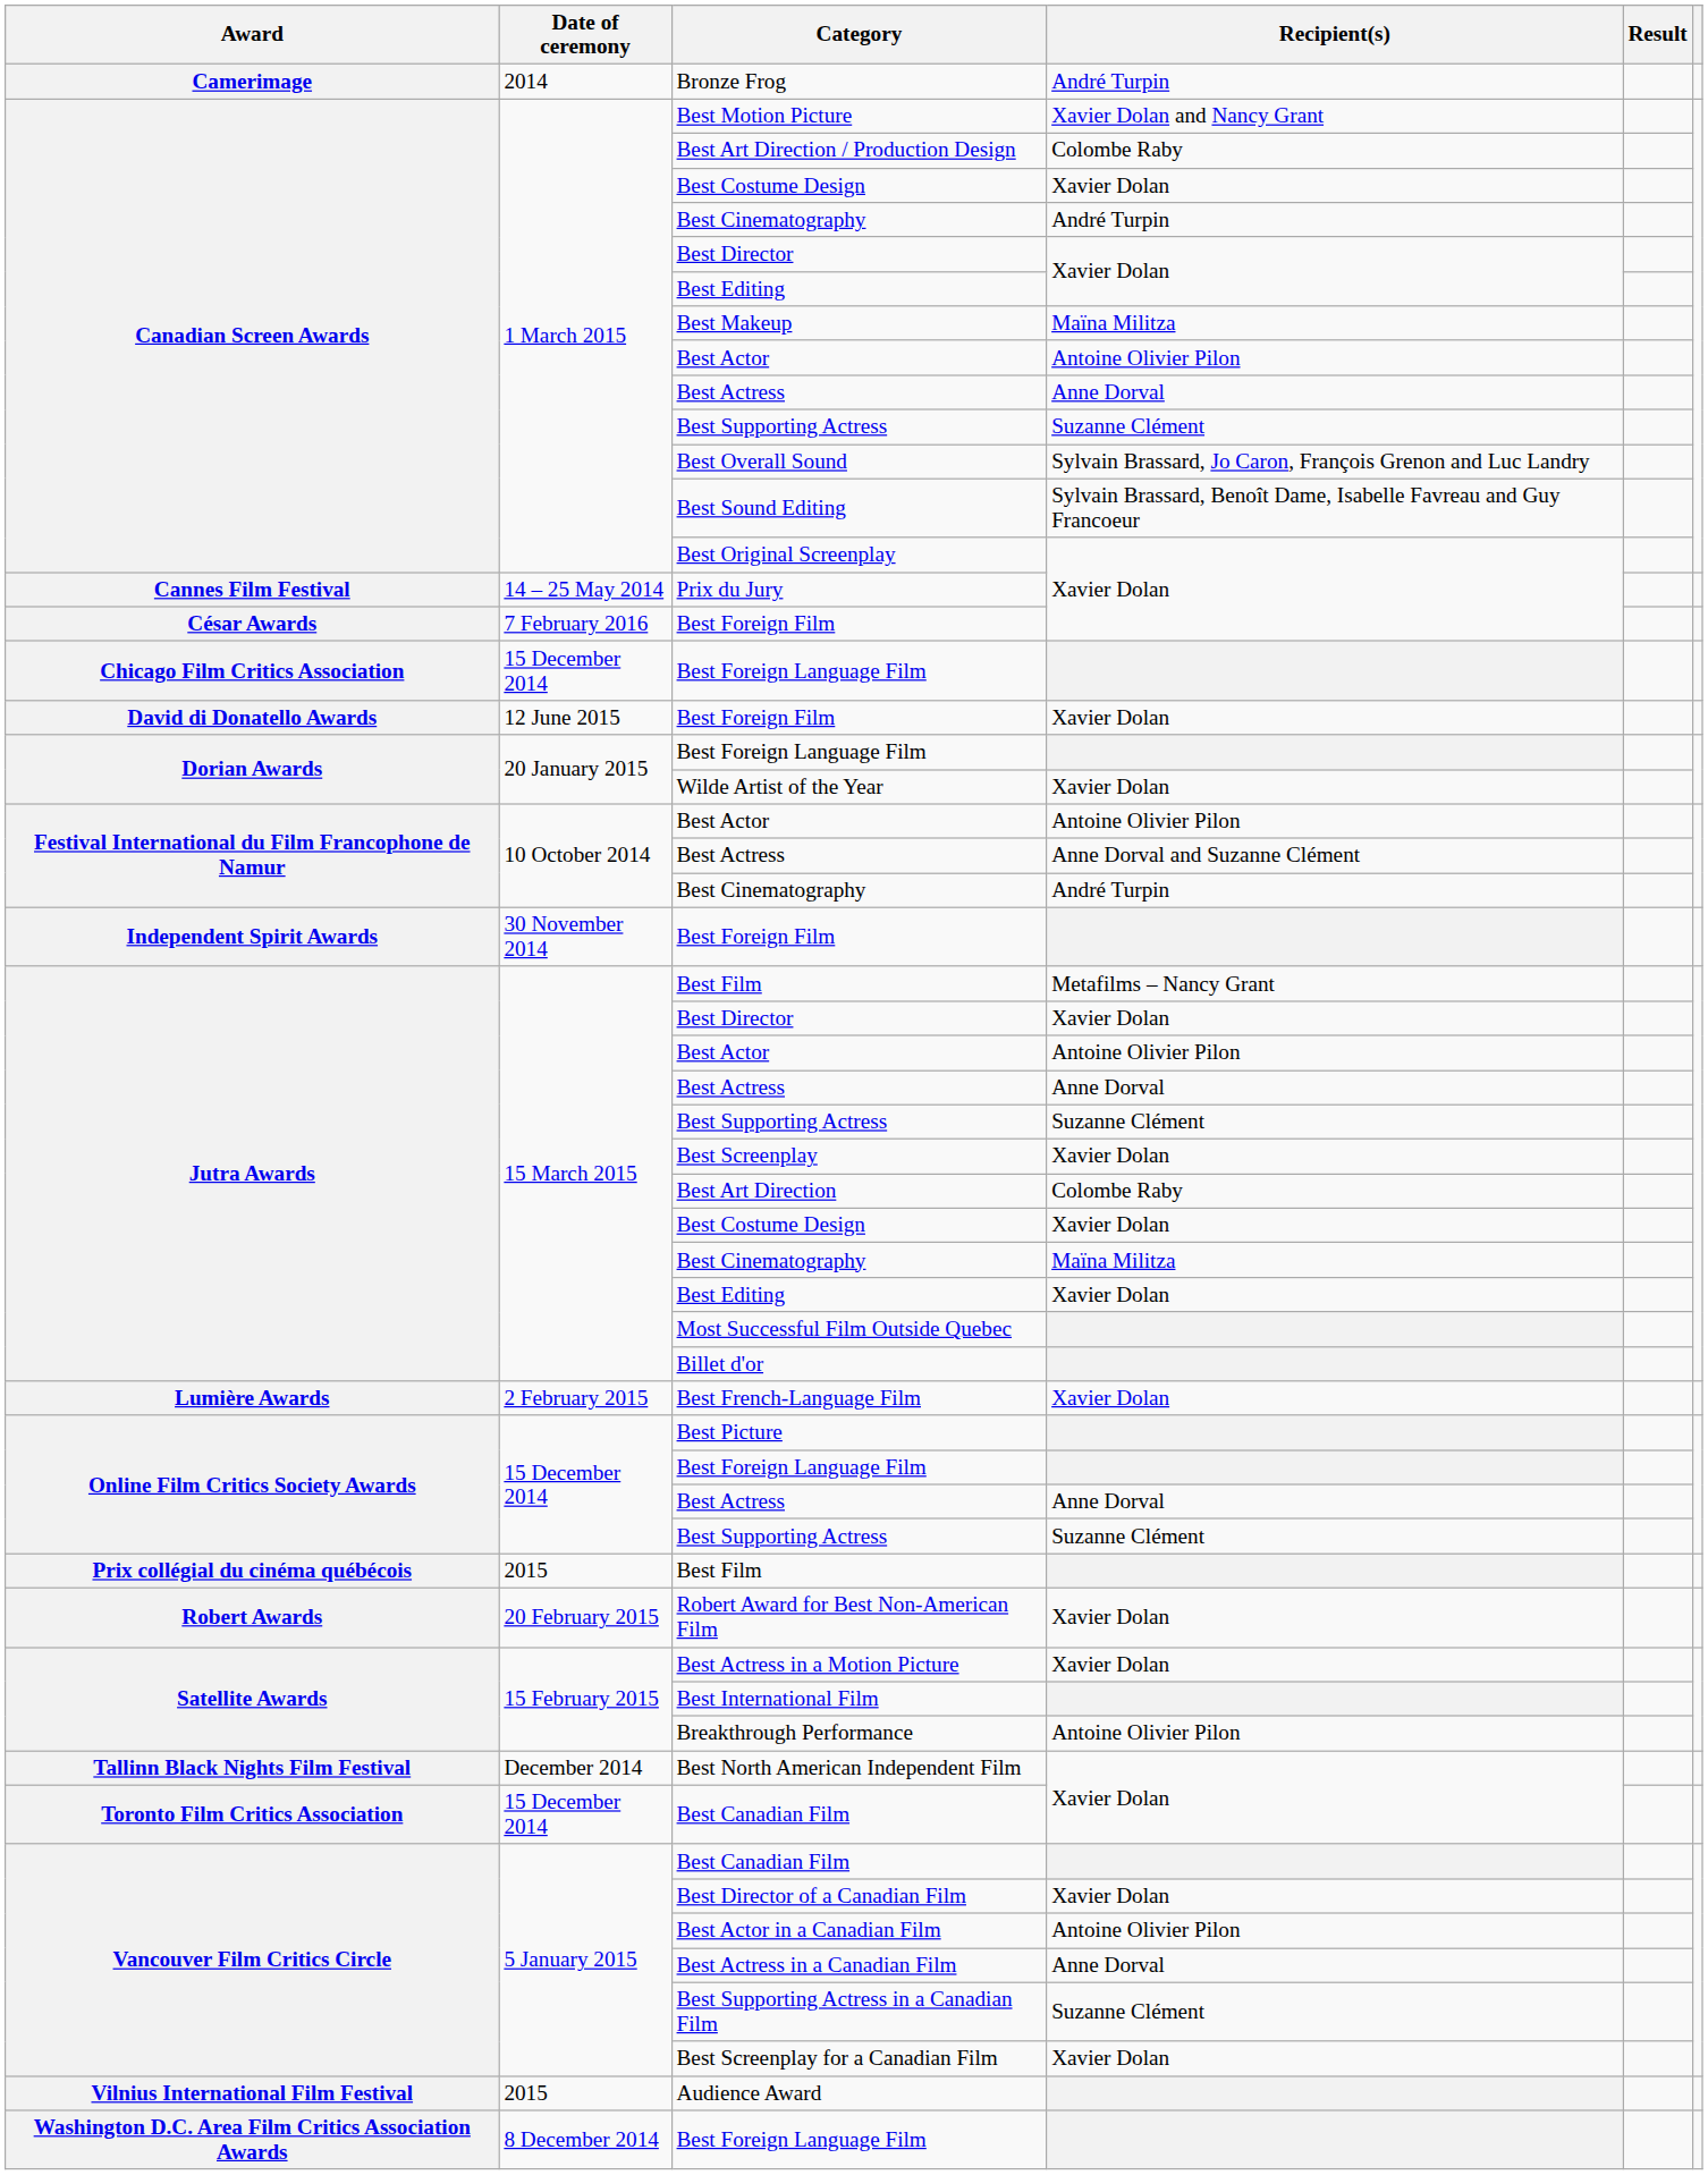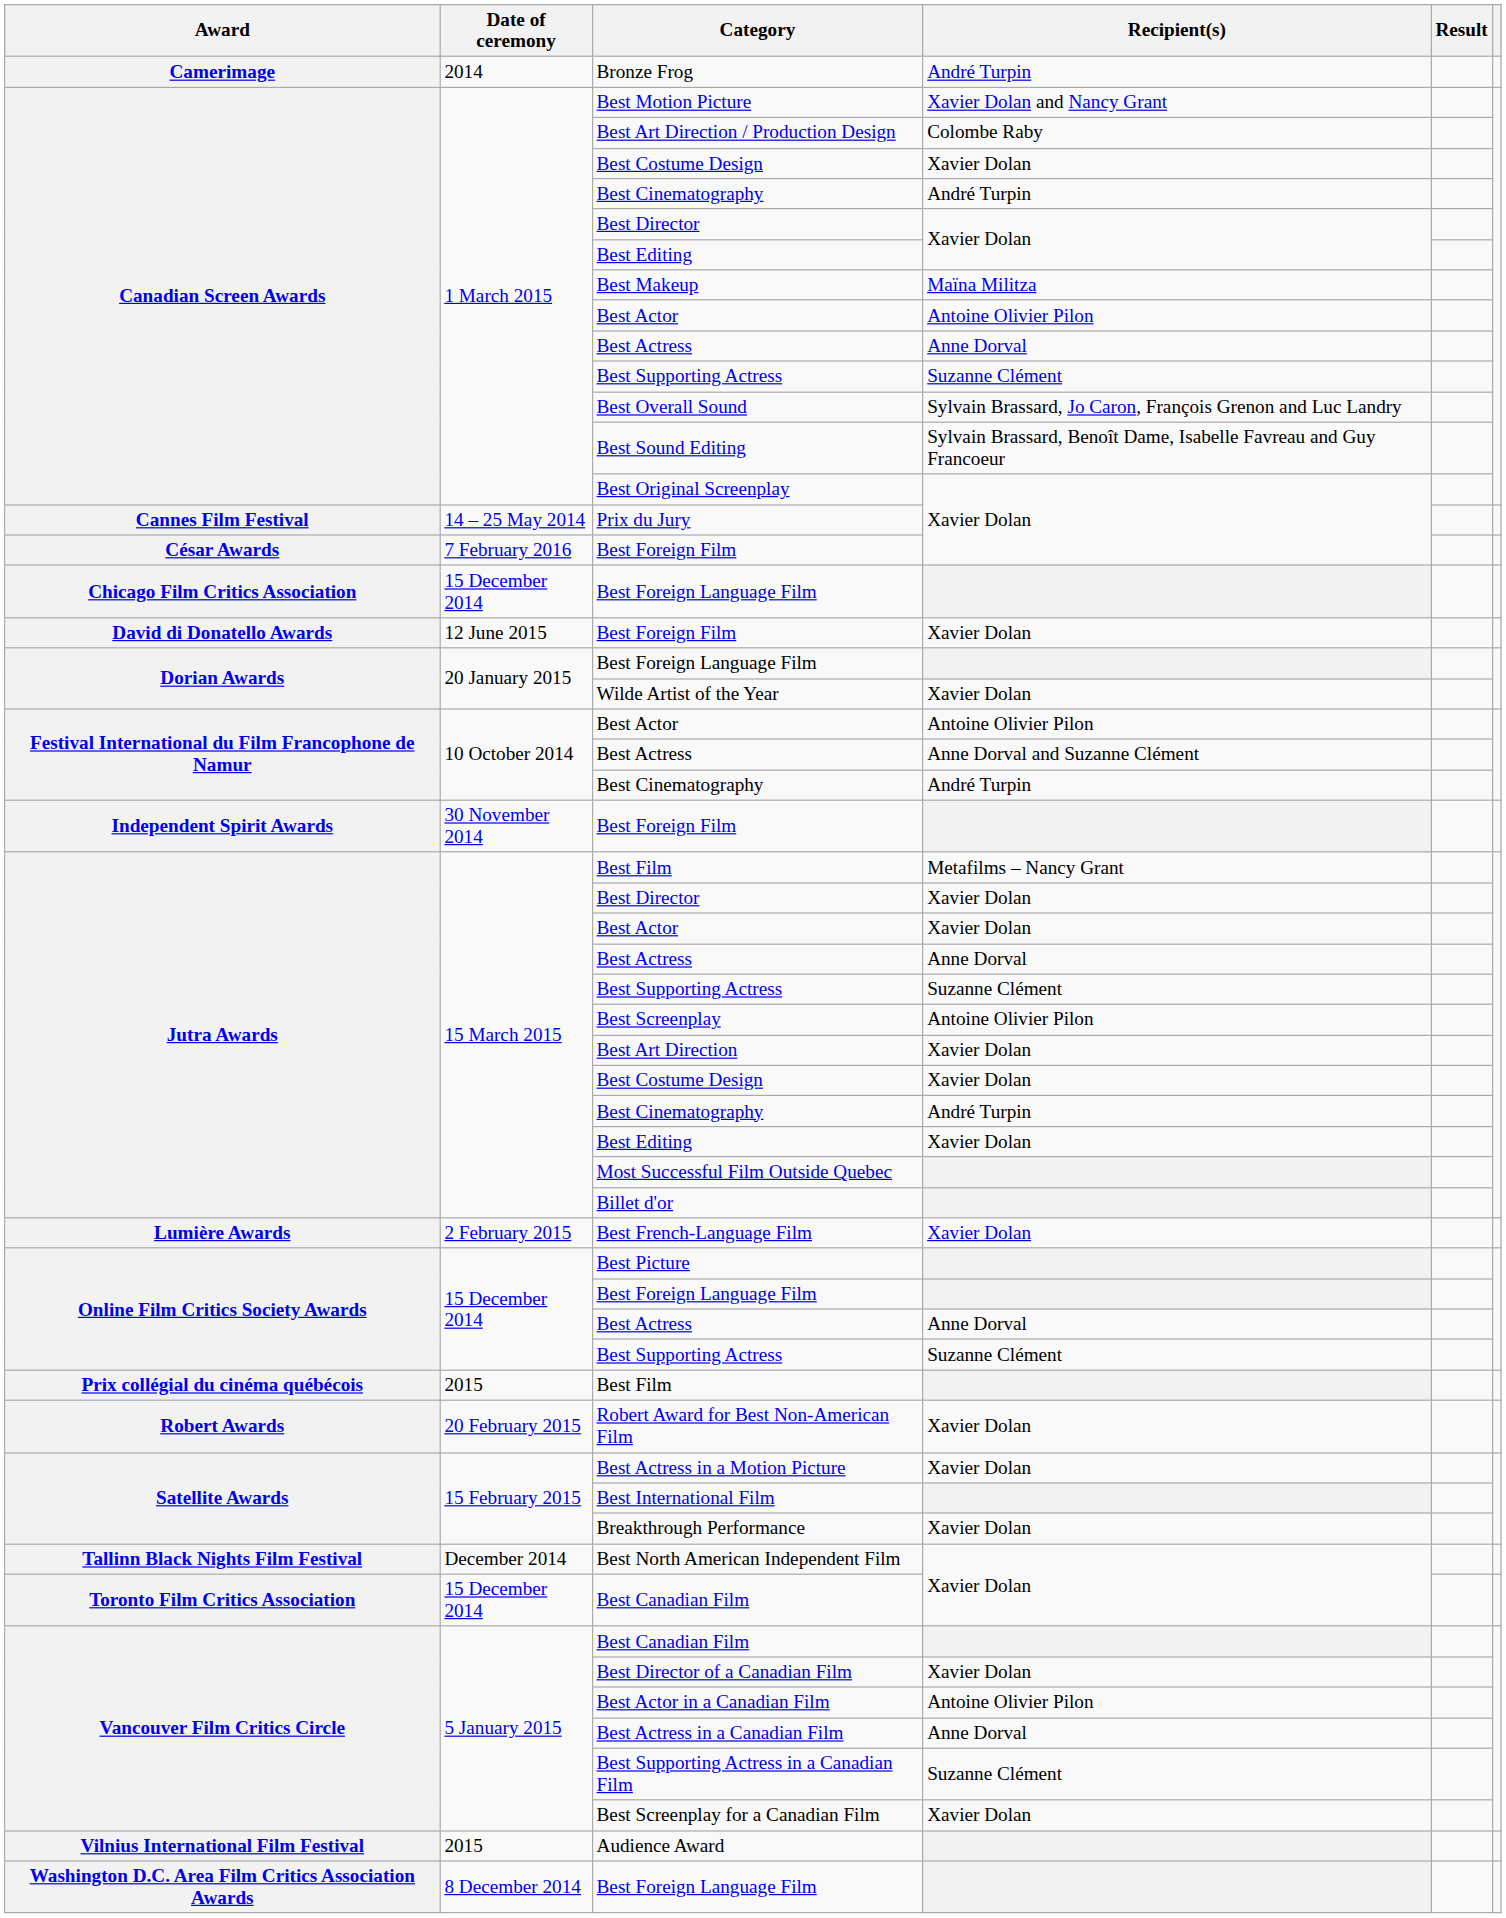 <table class="wikitable plainrowheaders sortable">
 <tr style="background:#CCCCCC; text-align:center;">
 <th scope="col">Award</th>
 <th scope="col">Date of ceremony</th>
 <th scope="col">Category</th>
 <th scope="col">Recipient(s)</th>
 <th scope="col">Result</th>
 <th scope="col" class="unsortable"></th>
 </tr>
 <tr>
 <th scope="row"><a href='#'>Camerimage</a></th>
 <td rowspan="1">2014</td>
 <td>Bronze Frog</td>
 <td><a href='#'>André Turpin</a></td>
 <td></td>
 <td style="text-align:center;" rowspan=1></td>
 </tr>
 <tr>
 <th scope="row" rowspan="13"><a href='#'>Canadian Screen Awards</a></th>
 <td rowspan="13"><a href='#'>1 March 2015</a></td>
 <td><a href='#'>Best Motion Picture</a></td>
 <td><a href='#'>Xavier Dolan</a> and <a href='#'>Nancy Grant</a></td>
 <td></td>
 <td style="text-align:center;" rowspan=13></td>
 </tr>
 <tr>
 <td><a href='#'>Best Art Direction / Production Design</a></td>
 <td>Colombe Raby</td>
 <td></td>
 </tr>
 <tr>
 <td><a href='#'>Best Costume Design</a></td>
 <td>Xavier Dolan</td>
 <td></td>
 </tr>
 <tr>
 <td><a href='#'>Best Cinematography</a></td>
 <td>André Turpin</td>
 <td></td>
 </tr>
 <tr>
 <td><a href='#'>Best Director</a></td>
 <td rowspan="2">Xavier Dolan</td>
 <td></td>
 </tr>
 <tr>
 <td><a href='#'>Best Editing</a></td>
 <td></td>
 </tr>
 <tr>
 <td><a href='#'>Best Makeup</a></td>
 <td><a href='#'>Maïna Militza</a></td>
 <td></td>
 </tr>
 <tr>
 <td><a href='#'>Best Actor</a></td>
 <td><a href='#'>Antoine Olivier Pilon</a></td>
 <td></td>
 </tr>
 <tr>
 <td><a href='#'>Best Actress</a></td>
 <td><a href='#'>Anne Dorval</a></td>
 <td></td>
 </tr>
 <tr>
 <td><a href='#'>Best Supporting Actress</a></td>
 <td><a href='#'>Suzanne Clément</a></td>
 <td></td>
 </tr>
 <tr>
 <td><a href='#'>Best Overall Sound</a></td>
 <td>Sylvain Brassard, <a href='#'>Jo Caron</a>, François Grenon and Luc Landry</td>
 <td></td>
 </tr>
 <tr>
 <td><a href='#'>Best Sound Editing</a></td>
 <td>Sylvain Brassard, Benoît Dame, Isabelle Favreau and Guy Francoeur</td>
 <td></td>
 </tr>
 <tr>
 <td><a href='#'>Best Original Screenplay</a></td>
 <td rowspan="3">Xavier Dolan</td>
 <td></td>
 </tr>
 <tr>
 <th scope="row"><a href='#'>Cannes Film Festival</a></th>
 <td rowspan="1"><a href='#'>14 – 25 May 2014</a></td>
 <td><a href='#'>Prix du Jury</a></td>
 <td></td>
 <td style="text-align:center;" rowspan=1></td>
 </tr>
 <tr>
 <th scope="row"><a href='#'>César Awards</a></th>
 <td rowspan="1"><a href='#'>7 February 2016</a></td>
 <td><a href='#'>Best Foreign Film</a></td>
 <td></td>
 <td style="text-align:center;" rowspan=1></td>
 </tr>
 <tr>
 <th scope="row"><a href='#'>Chicago Film Critics Association</a></th>
 <td rowspan="1"><a href='#'>15 December 2014</a></td>
 <td><a href='#'>Best Foreign Language Film</a></td>
 <th></th>
 <td></td>
 <td style="text-align:center;" rowspan=1></td>
 </tr>
 <tr>
 <th scope="row"><a href='#'>David di Donatello Awards</a></th>
 <td rowspan="1">12 June 2015</td>
 <td><a href='#'>Best Foreign Film</a></td>
 <td>Xavier Dolan</td>
 <td></td>
 <td style="text-align:center;" rowspan=1></td>
 </tr>
 <tr>
 <th scope="row" rowspan="2"><a href='#'>Dorian Awards</a></th>
 <td rowspan="2">20 January 2015</td>
 <td>Best Foreign Language Film</td>
 <th></th>
 <td></td>
 <td style="text-align:center;" rowspan=2></td>
 </tr>
 <tr>
 <td>Wilde Artist of the Year</td>
 <td>Xavier Dolan</td>
 <td></td>
 </tr>
 <tr>
 <th scope="row" rowspan="3"><a href='#'>Festival International du Film Francophone de Namur</a></th>
 <td rowspan="3">10 October 2014</td>
 <td>Best Actor</td>
 <td>Antoine Olivier Pilon</td>
 <td></td>
 <td style="text-align:center;" rowspan=3></td>
 </tr>
 <tr>
 <td>Best Actress</td>
 <td>Anne Dorval and Suzanne Clément</td>
 <td></td>
 </tr>
 <tr>
 <td>Best Cinematography</td>
 <td>André Turpin</td>
 <td></td>
 </tr>
 <tr>
 <th scope="row"><a href='#'>Independent Spirit Awards</a></th>
 <td rowspan="1"><a href='#'>30 November 2014</a></td>
 <td><a href='#'>Best Foreign Film</a></td>
 <th></th>
 <td></td>
 <td style="text-align:center;" rowspan=1></td>
 </tr>
 <tr>
 <th scope="row" rowspan="12"><a href='#'>Jutra Awards</a></th>
 <td rowspan="12"><a href='#'>15 March 2015</a></td>
 <td><a href='#'>Best Film</a></td>
 <td>Metafilms – Nancy Grant</td>
 <td></td>
 <td style="text-align:center;" rowspan=12></td>
 </tr>
 <tr>
 <td><a href='#'>Best Director</a></td>
 <td>Xavier Dolan</td>
 <td></td>
 </tr>
 <tr>
 <td><a href='#'>Best Actor</a></td>
-<td>Antoine Olivier Pilon</td>
+<td>Xavier Dolan</td>
 <td></td>
 </tr>
 <tr>
 <td><a href='#'>Best Actress</a></td>
 <td>Anne Dorval</td>
 <td></td>
 </tr>
 <tr>
 <td><a href='#'>Best Supporting Actress</a></td>
 <td>Suzanne Clément</td>
 <td></td>
 </tr>
 <tr>
 <td><a href='#'>Best Screenplay</a></td>
-<td>Xavier Dolan</td>
+<td>Antoine Olivier Pilon</td>
 <td></td>
 </tr>
 <tr>
 <td><a href='#'>Best Art Direction</a></td>
-<td>Colombe Raby</td>
+<td>Xavier Dolan</td>
 <td></td>
 </tr>
 <tr>
 <td><a href='#'>Best Costume Design</a></td>
 <td>Xavier Dolan</td>
 <td></td>
 </tr>
 <tr>
 <td><a href='#'>Best Cinematography</a></td>
-<td><a href='#'>Maïna Militza</a></td>
+<td>André Turpin</td>
 <td></td>
 </tr>
 <tr>
 <td><a href='#'>Best Editing</a></td>
 <td>Xavier Dolan</td>
 <td></td>
 </tr>
 <tr>
 <td><a href='#'>Most Successful Film Outside Quebec</a></td>
 <th></th>
 <td></td>
 </tr>
 <tr>
 <td><a href='#'>Billet d'or</a></td>
 <th></th>
 <td></td>
 </tr>
 <tr>
 <th scope="row"><a href='#'>Lumière Awards</a></th>
 <td rowspan="1"><a href='#'>2 February 2015</a></td>
 <td><a href='#'>Best French-Language Film</a></td>
 <td><a href='#'>Xavier Dolan</a></td>
 <td></td>
 <td style="text-align:center;" rowspan=1></td>
 </tr>
 <tr>
 <th scope="row" rowspan="4"><a href='#'>Online Film Critics Society Awards</a></th>
 <td rowspan="4"><a href='#'>15 December 2014</a></td>
 <td><a href='#'>Best Picture</a></td>
 <th></th>
 <td></td>
 <td style="text-align:center;" rowspan=4></td>
 </tr>
 <tr>
 <td><a href='#'>Best Foreign Language Film</a></td>
 <th></th>
 <td></td>
 </tr>
 <tr>
 <td><a href='#'>Best Actress</a></td>
 <td>Anne Dorval</td>
 <td></td>
 </tr>
 <tr>
 <td><a href='#'>Best Supporting Actress</a></td>
 <td>Suzanne Clément</td>
 <td></td>
 </tr>
 <tr>
 <th scope="row"><a href='#'>Prix collégial du cinéma québécois</a></th>
 <td>2015</td>
 <td>Best Film</td>
 <th></th>
 <td></td>
 <td style="text-align:center;" rowspan=1></td>
 </tr>
 <tr>
 <th scope="row"><a href='#'>Robert Awards</a></th>
 <td rowspan="1"><a href='#'>20 February 2015</a></td>
 <td><a href='#'>Robert Award for Best Non-American Film</a></td>
 <td>Xavier Dolan</td>
 <td></td>
 <td style="text-align:center;" rowspan=1></td>
 </tr>
 <tr>
 <th scope="row" rowspan="3"><a href='#'>Satellite Awards</a></th>
 <td rowspan="3"><a href='#'>15 February 2015</a></td>
 <td><a href='#'>Best Actress in a Motion Picture</a></td>
 <td>Xavier Dolan</td>
 <td></td>
 <td style="text-align:center;" rowspan=3></td>
 </tr>
 <tr>
 <td><a href='#'>Best International Film</a></td>
 <th></th>
 <td></td>
 </tr>
 <tr>
 <td>Breakthrough Performance</td>
-<td>Antoine Olivier Pilon</td>
+<td>Xavier Dolan</td>
 <td></td>
 </tr>
 <tr>
 <th scope="row"><a href='#'>Tallinn Black Nights Film Festival</a></th>
 <td rowspan="1">December 2014</td>
 <td>Best North American Independent Film</td>
 <td rowspan="2">Xavier Dolan</td>
 <td></td>
 <td style="text-align:center;" rowspan=1></td>
 </tr>
 <tr>
 <th scope="row"><a href='#'>Toronto Film Critics Association</a></th>
 <td rowspan="1"><a href='#'>15 December 2014</a></td>
 <td><a href='#'>Best Canadian Film</a></td>
 <td></td>
 <td style="text-align:center;" rowspan=1></td>
 </tr>
 <tr>
 <th scope="row" rowspan="6"><a href='#'>Vancouver Film Critics Circle</a></th>
 <td rowspan="6"><a href='#'>5 January 2015</a></td>
 <td><a href='#'>Best Canadian Film</a></td>
 <th></th>
 <td></td>
 <td style="text-align:center;" rowspan=6></td>
 </tr>
 <tr>
 <td><a href='#'>Best Director of a Canadian Film</a></td>
 <td>Xavier Dolan</td>
 <td></td>
 </tr>
 <tr>
 <td><a href='#'>Best Actor in a Canadian Film</a></td>
 <td>Antoine Olivier Pilon</td>
 <td></td>
 </tr>
 <tr>
 <td><a href='#'>Best Actress in a Canadian Film</a></td>
 <td>Anne Dorval</td>
 <td></td>
 </tr>
 <tr>
 <td><a href='#'>Best Supporting Actress in a Canadian Film</a></td>
 <td>Suzanne Clément</td>
 <td></td>
 </tr>
 <tr>
 <td>Best Screenplay for a Canadian Film</td>
 <td>Xavier Dolan</td>
 <td></td>
 </tr>
 <tr>
 <th scope="row"><a href='#'>Vilnius International Film Festival</a></th>
 <td>2015</td>
 <td>Audience Award</td>
 <th></th>
 <td></td>
 <td style="text-align:center;" rowspan=1></td>
 </tr>
 <tr>
 <th scope="row"><a href='#'>Washington D.C. Area Film Critics Association Awards</a></th>
 <td rowspan="1"><a href='#'>8 December 2014</a></td>
 <td><a href='#'>Best Foreign Language Film</a></td>
 <th></th>
 <td></td>
 <td style="text-align:center;" rowspan=1></td>
 </tr>
 </table>
